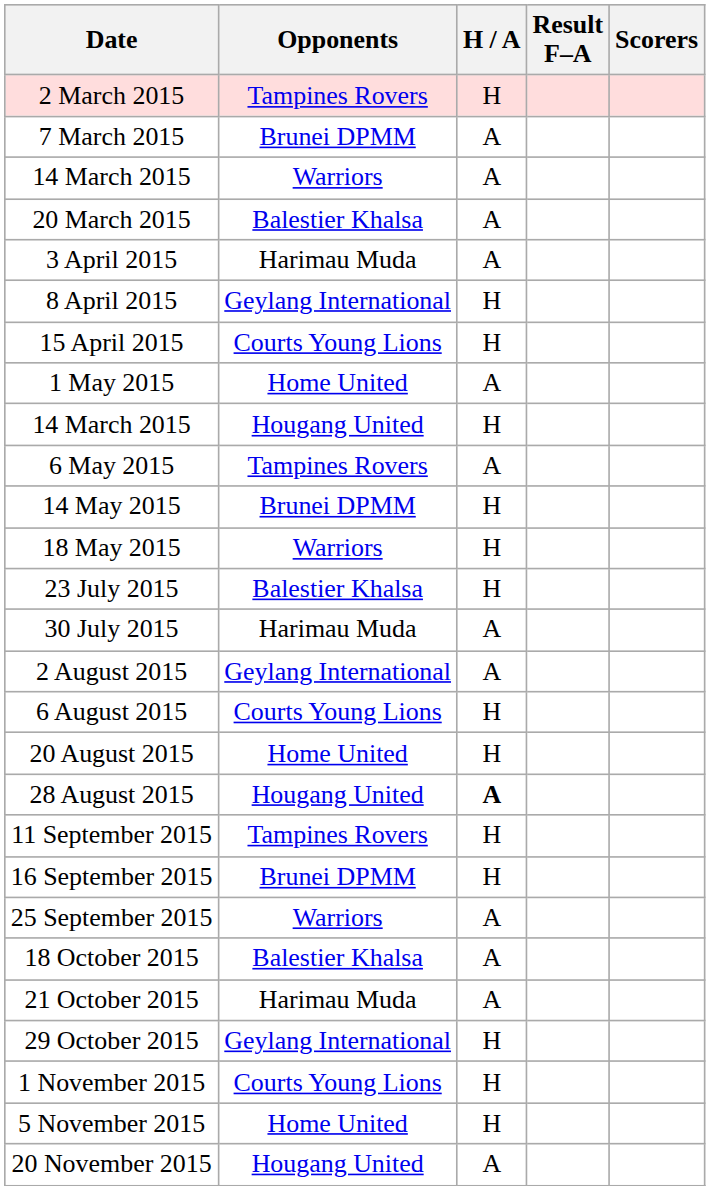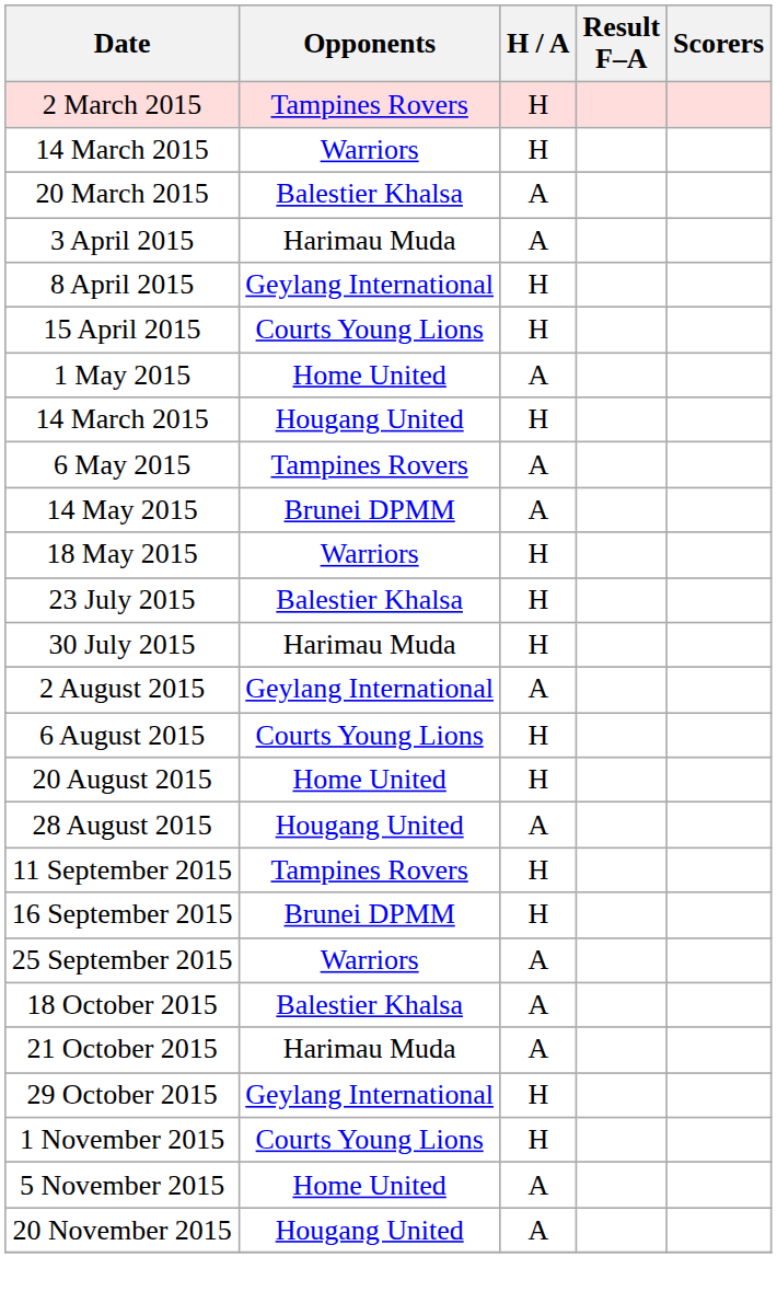 <table class="wikitable" style="text-align:center">
 <tr>
 <th>Date</th>
 <th>Opponents</th>
 <th>H / A</th>
 <th>Result<br>F–A</th>
 <th>Scorers</th>
 </tr>
 <tr bgcolor="#ffdddd">
 <td>2 March 2015</td>
 <td><a href='#'>Tampines Rovers</a></td>
 <td>H</td>
 <td></td>
 <td></td>
 </tr>
 <tr bgcolor="#ffffff">
-<td>7 March 2015</td>
-<td><a href='#'>Brunei DPMM</a></td>
-<td>A</td>
-<td></td>
-<td></td>
-</tr>
-<tr bgcolor="#ffffff">
 <td>14 March 2015</td>
 <td><a href='#'>Warriors</a></td>
-<td>A</td>
+<td>H</td>
 <td></td>
 <td></td>
 </tr>
 <tr bgcolor="#ffffff">
 <td>20 March 2015</td>
 <td><a href='#'>Balestier Khalsa</a></td>
 <td>A</td>
 <td></td>
 <td></td>
 </tr>
 <tr bgcolor="#ffffff">
 <td>3 April 2015</td>
 <td>Harimau Muda</td>
 <td>A</td>
 <td></td>
 <td></td>
 </tr>
 <tr bgcolor="#ffffff">
 <td>8 April 2015</td>
 <td><a href='#'>Geylang International</a></td>
 <td>H</td>
 <td></td>
 <td></td>
 </tr>
 <tr bgcolor="#ffffff">
 <td>15 April 2015</td>
 <td><a href='#'>Courts Young Lions</a></td>
 <td>H</td>
 <td></td>
 <td></td>
 </tr>
 <tr bgcolor="#ffffff">
 <td>1 May 2015</td>
 <td><a href='#'>Home United</a></td>
 <td>A</td>
 <td></td>
 <td></td>
 </tr>
 <tr bgcolor="#ffffff">
 <td>14 March 2015</td>
 <td><a href='#'>Hougang United</a></td>
 <td>H</td>
 <td></td>
 <td></td>
 </tr>
 <tr bgcolor="#ffffff">
 <td>6 May 2015</td>
 <td><a href='#'>Tampines Rovers</a></td>
 <td>A</td>
 <td></td>
 <td></td>
 </tr>
 <tr bgcolor="#ffffff">
 <td>14 May 2015</td>
 <td><a href='#'>Brunei DPMM</a></td>
-<td>H</td>
+<td>A</td>
 <td></td>
 <td></td>
 </tr>
 <tr bgcolor="#ffffff">
 <td>18 May 2015</td>
 <td><a href='#'>Warriors</a></td>
 <td>H</td>
 <td></td>
 <td></td>
 </tr>
 <tr bgcolor="#ffffff">
 <td>23 July 2015</td>
 <td><a href='#'>Balestier Khalsa</a></td>
 <td>H</td>
 <td></td>
 <td></td>
 </tr>
 <tr bgcolor="#ffffff">
 <td>30 July 2015</td>
 <td>Harimau Muda</td>
-<td>A</td>
+<td>H</td>
 <td></td>
 <td></td>
 </tr>
 <tr bgcolor="#ffffff">
 <td>2 August 2015</td>
 <td><a href='#'>Geylang International</a></td>
 <td>A</td>
 <td></td>
 <td></td>
 </tr>
 <tr bgcolor="#ffffff">
 <td>6 August 2015</td>
 <td><a href='#'>Courts Young Lions</a></td>
 <td>H</td>
 <td></td>
 <td></td>
 </tr>
 <tr bgcolor="#ffffff">
 <td>20 August 2015</td>
 <td><a href='#'>Home United</a></td>
 <td>H</td>
 <td></td>
 <td></td>
 </tr>
 <tr bgcolor="#ffffff">
 <td>28 August 2015</td>
 <td><a href='#'>Hougang United</a></td>
-<td><strong>A</strong></td>
+<td>A</td>
 <td></td>
 <td></td>
 </tr>
 <tr bgcolor="#ffffff">
 <td>11 September 2015</td>
 <td><a href='#'>Tampines Rovers</a></td>
 <td>H</td>
 <td></td>
 <td></td>
 </tr>
 <tr bgcolor="#ffffff">
 <td>16 September 2015</td>
 <td><a href='#'>Brunei DPMM</a></td>
 <td>H</td>
 <td></td>
 <td></td>
 </tr>
 <tr bgcolor="#ffffff">
 <td>25 September 2015</td>
 <td><a href='#'>Warriors</a></td>
 <td>A</td>
 <td></td>
 <td></td>
 </tr>
 <tr bgcolor="#ffffff">
 <td>18 October 2015</td>
 <td><a href='#'>Balestier Khalsa</a></td>
 <td>A</td>
 <td></td>
 <td></td>
 </tr>
 <tr bgcolor="#ffffff">
 <td>21 October 2015</td>
 <td>Harimau Muda</td>
 <td>A</td>
 <td></td>
 <td></td>
 </tr>
 <tr bgcolor="#ffffff">
 <td>29 October 2015</td>
 <td><a href='#'>Geylang International</a></td>
 <td>H</td>
 <td></td>
 <td></td>
 </tr>
 <tr bgcolor="#ffffff">
 <td>1 November 2015</td>
 <td><a href='#'>Courts Young Lions</a></td>
 <td>H</td>
 <td></td>
 <td></td>
 </tr>
 <tr bgcolor="#ffffff">
 <td>5 November 2015</td>
 <td><a href='#'>Home United</a></td>
-<td>H</td>
+<td>A</td>
 <td></td>
 <td></td>
 </tr>
 <tr bgcolor="#ffffff">
 <td>20 November 2015</td>
 <td><a href='#'>Hougang United</a></td>
 <td>A</td>
 <td></td>
 <td></td>
 </tr>
 <tr>
 </tr>
 </table>
